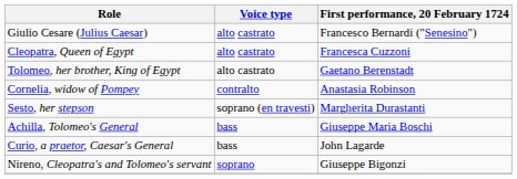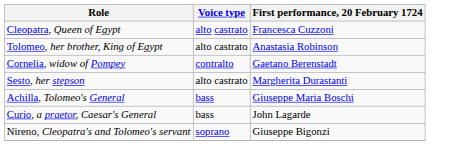 <table class="wikitable">
 <tr>
 <th>Role</th>
 <th><a href='#'>Voice type</a></th>
 <th>First performance, 20 February 1724<br></th>
-</tr>
-<tr>
-<td>Giulio Cesare (<a href='#'>Julius Caesar</a>)</td>
-<td><a href='#'>alto</a> <a href='#'>castrato</a></td>
-<td>Francesco Bernardi ("<a href='#'>Senesino</a>")</td>
 </tr>
 <tr>
 <td><a href='#'>Cleopatra</a>, <em>Queen of Egypt</em></td>
 <td><a href='#'>alto</a> <a href='#'>castrato</a></td>
 <td><a href='#'>Francesca Cuzzoni</a></td>
 </tr>
 <tr>
 <td><a href='#'>Tolomeo</a>, <em>her brother, King of Egypt</em></td>
 <td>alto castrato</td>
-<td><a href='#'>Gaetano Berenstadt</a></td>
+<td><a href='#'>Anastasia Robinson</a></td>
 </tr>
 <tr>
 <td><a href='#'>Cornelia</a>, <em>widow of <a href='#'>Pompey</a></em></td>
 <td><a href='#'>contralto</a></td>
-<td><a href='#'>Anastasia Robinson</a></td>
+<td><a href='#'>Gaetano Berenstadt</a></td>
 </tr>
 <tr>
 <td><a href='#'>Sesto</a>, <em>her <a href='#'>stepson</a></em></td>
-<td>soprano (<a href='#'>en travesti</a>)</td>
+<td>alto castrato</td>
 <td><a href='#'>Margherita Durastanti</a></td>
 </tr>
 <tr>
 <td><a href='#'>Achilla</a>, <em>Tolomeo's <a href='#'>General</a></em></td>
 <td><a href='#'>bass</a></td>
 <td><a href='#'>Giuseppe Maria Boschi</a></td>
 </tr>
 <tr>
 <td><a href='#'>Curio</a>, <em>a <a href='#'>praetor</a>, Caesar's General</em></td>
 <td>bass</td>
 <td>John Lagarde</td>
 </tr>
 <tr>
 <td>Nireno, <em>Cleopatra's and Tolomeo's servant</em></td>
 <td><a href='#'>soprano</a></td>
 <td>Giuseppe Bigonzi</td>
 </tr>
 <tr>
 </tr>
 </table>
